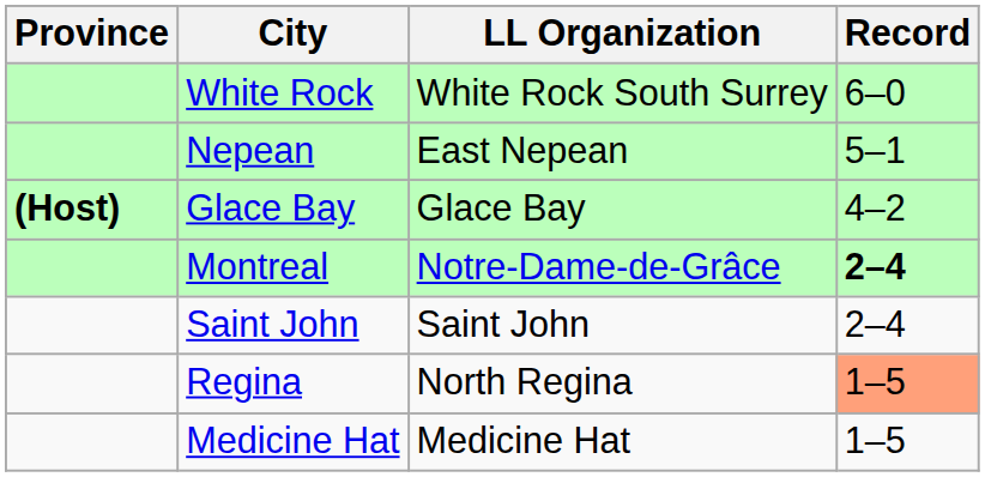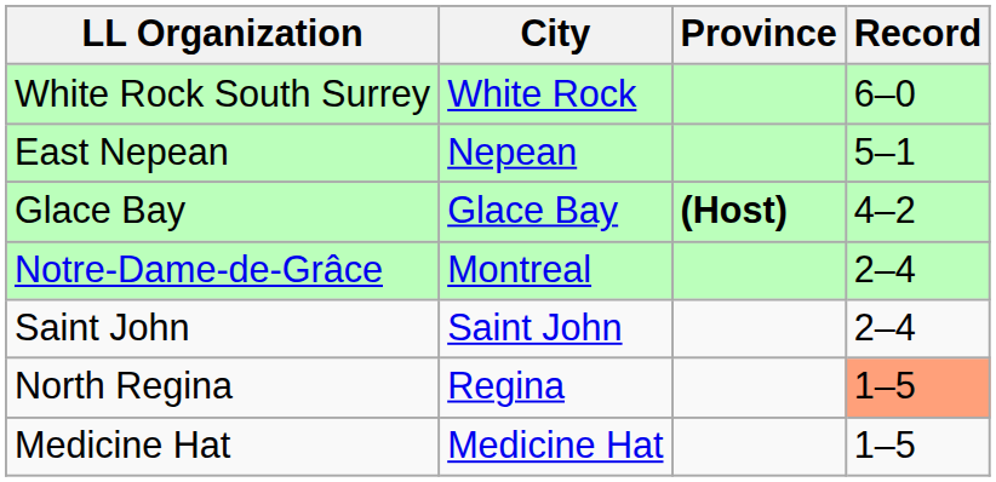 <table class="wikitable">
 <tr>
+<th>LL Organization</th>
+<th>City</th>
 <th>Province</th>
-<th>City</th>
-<th>LL Organization</th>
 <th>Record</th>
 </tr>
 <tr bgcolor=#bbffbb>
+<td>White Rock South Surrey</td>
+<td><a href='#'>White Rock</a></td>
 <td><strong></strong></td>
-<td><a href='#'>White Rock</a></td>
-<td>White Rock South Surrey</td>
 <td>6–0</td>
 </tr>
 <tr bgcolor=#bbffbb>
+<td>East Nepean</td>
+<td><a href='#'>Nepean</a></td>
 <td><strong></strong></td>
-<td><a href='#'>Nepean</a></td>
-<td>East Nepean</td>
 <td>5–1</td>
 </tr>
 <tr bgcolor=#bbffbb>
+<td>Glace Bay</td>
+<td><a href='#'>Glace Bay</a></td>
 <td><strong> (Host)</strong></td>
-<td><a href='#'>Glace Bay</a></td>
-<td>Glace Bay</td>
 <td>4–2</td>
 </tr>
 <tr bgcolor=#bbffbb>
+<td><a href='#'>Notre-Dame-de-Grâce</a></td>
+<td><a href='#'>Montreal</a></td>
 <td><strong></strong></td>
-<td><a href='#'>Montreal</a></td>
-<td><a href='#'>Notre-Dame-de-Grâce</a></td>
-<td><strong>2–4</strong></td>
-</tr>
-<tr>
-<td><strong></strong></td>
-<td><a href='#'>Saint John</a></td>
-<td>Saint John</td>
 <td>2–4</td>
 </tr>
 <tr>
+<td>Saint John</td>
+<td><a href='#'>Saint John</a></td>
 <td><strong></strong></td>
+<td>2–4</td>
+</tr>
+<tr>
+<td>North Regina</td>
 <td><a href='#'>Regina</a></td>
-<td>North Regina</td>
+<td><strong></strong></td>
 <td style="background: lightsalmon;">1–5</td>
 </tr>
 <tr>
+<td>Medicine Hat</td>
+<td><a href='#'>Medicine Hat</a></td>
 <td><strong></strong></td>
-<td><a href='#'>Medicine Hat</a></td>
-<td>Medicine Hat</td>
 <td>1–5</td>
 </tr>
 </table>
